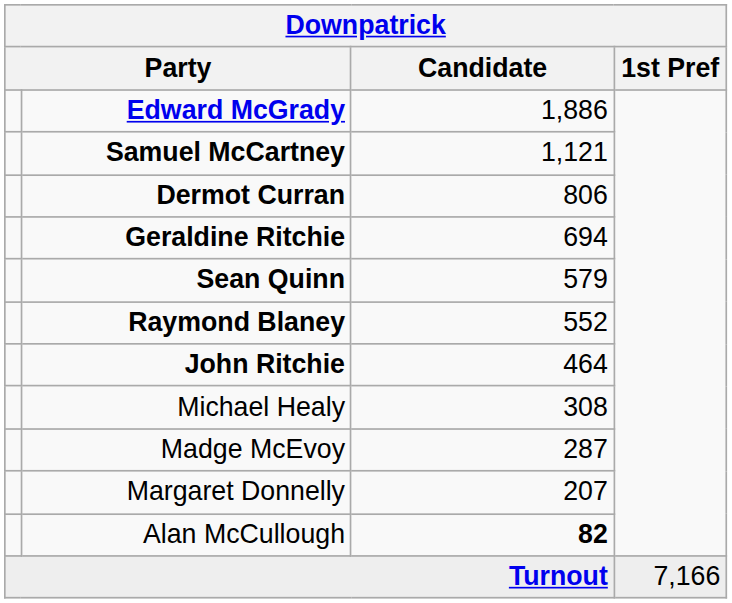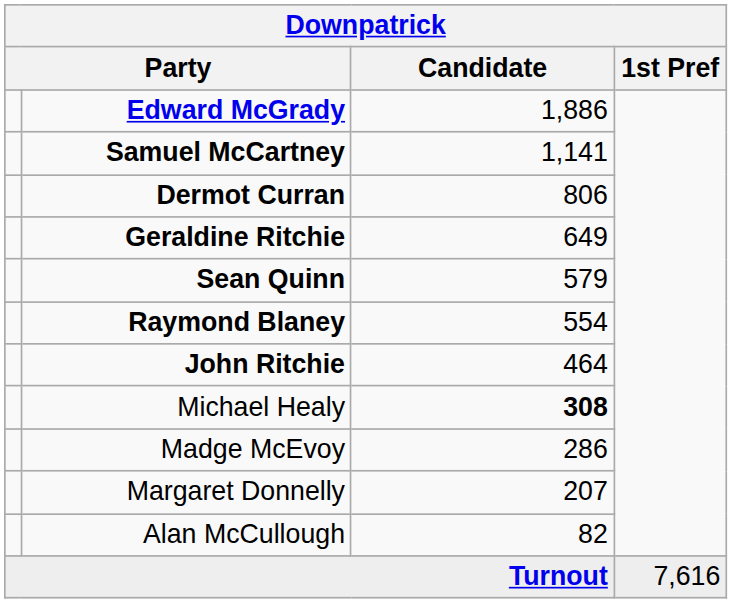 <table class="wikitable">
 <tr>
 <th colspan="4" align="center"><a href='#'>Downpatrick</a></th>
 </tr>
 <tr>
 <th colspan="2" align="center" width=200>Party</th>
 <th width=150>Candidate</th>
 <th width=60>1st Pref</th>
 </tr>
 <tr>
 <td></td>
 <td align="right"><strong><a href='#'>Edward McGrady</a></strong></td>
 <td align="right">1,886</td>
 </tr>
 <tr>
 <td></td>
 <td align="right"><strong>Samuel McCartney</strong></td>
-<td align="right">1,121</td>
+<td align="right">1,141</td>
 </tr>
 <tr>
 <td></td>
 <td align="right"><strong>Dermot Curran</strong></td>
 <td align="right">806</td>
 </tr>
 <tr>
 <td></td>
 <td align="right"><strong>Geraldine Ritchie</strong></td>
-<td align="right">694</td>
+<td align="right">649</td>
 </tr>
 <tr>
 <td></td>
 <td align="right"><strong>Sean Quinn</strong></td>
 <td align="right">579</td>
 </tr>
 <tr>
 <td></td>
 <td align="right"><strong>Raymond Blaney</strong></td>
-<td align="right">552</td>
+<td align="right">554</td>
 </tr>
 <tr>
 <td></td>
 <td align="right"><strong>John Ritchie</strong></td>
 <td align="right">464</td>
 </tr>
 <tr>
 <td></td>
 <td align="right">Michael Healy</td>
-<td align="right">308</td>
+<td align="right"><strong>308</strong></td>
 </tr>
 <tr>
 <td></td>
 <td align="right">Madge McEvoy</td>
-<td align="right">287</td>
+<td align="right">286</td>
 </tr>
 <tr>
 <td></td>
 <td align="right">Margaret Donnelly</td>
 <td align="right">207</td>
 </tr>
 <tr>
 <td></td>
 <td align="right">Alan McCullough</td>
-<td align="right"><strong>82</strong></td>
+<td align="right">82</td>
 </tr>
 <tr bgcolor="EEEEEE">
 <td colspan=3 align="right"><strong><a href='#'>Turnout</a></strong></td>
-<td align="right">7,166</td>
+<td align="right">7,616</td>
 </tr>
 </table>
